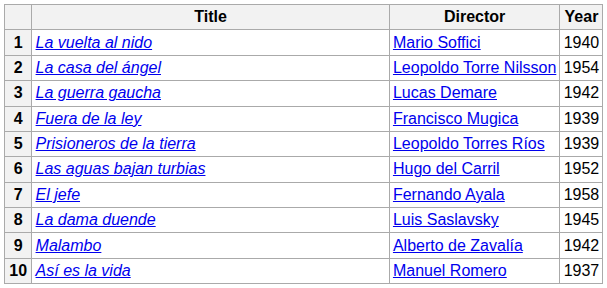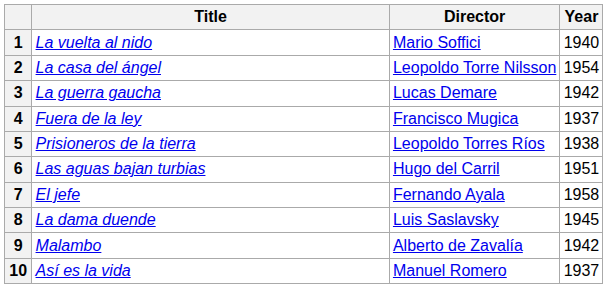 <table class="sortable wikitable" style="background:#ffffff" align="top">
 <tr>
 <th width="20 px"></th>
 <th width="350 px">Title</th>
 <th>Director</th>
 <th>Year</th>
 </tr>
 <tr>
 <th>1</th>
 <td><em><a href='#'>La vuelta al nido</a></em></td>
 <td><a href='#'>Mario Soffici</a></td>
 <td>1940</td>
 </tr>
 <tr>
 <th>2</th>
 <td><em><a href='#'>La casa del ángel</a></em></td>
 <td><a href='#'>Leopoldo Torre Nilsson</a></td>
 <td>1954</td>
 </tr>
 <tr>
 <th>3</th>
 <td><em><a href='#'>La guerra gaucha</a></em></td>
 <td><a href='#'>Lucas Demare</a></td>
 <td>1942</td>
 </tr>
 <tr>
 <th>4</th>
 <td><em><a href='#'>Fuera de la ley</a></em></td>
 <td><a href='#'>Francisco Mugica</a></td>
-<td>1939</td>
+<td>1937</td>
 </tr>
 <tr>
 <th>5</th>
 <td><em><a href='#'>Prisioneros de la tierra</a></em></td>
 <td><a href='#'>Leopoldo Torres Ríos</a></td>
-<td>1939</td>
+<td>1938</td>
 </tr>
 <tr>
 <th>6</th>
 <td><em><a href='#'>Las aguas bajan turbias</a></em></td>
 <td><a href='#'>Hugo del Carril</a></td>
-<td>1952</td>
+<td>1951</td>
 </tr>
 <tr>
 <th>7</th>
 <td><em><a href='#'>El jefe</a></em></td>
 <td><a href='#'>Fernando Ayala</a></td>
 <td>1958</td>
 </tr>
 <tr>
 <th>8</th>
 <td><em><a href='#'>La dama duende</a></em></td>
 <td><a href='#'>Luis Saslavsky</a></td>
 <td>1945</td>
 </tr>
 <tr>
 <th>9</th>
 <td><em><a href='#'>Malambo</a></em></td>
 <td><a href='#'>Alberto de Zavalía</a></td>
 <td>1942</td>
 </tr>
 <tr>
 <th>10</th>
 <td><em><a href='#'>Así es la vida</a></em></td>
 <td><a href='#'>Manuel Romero</a></td>
 <td>1937</td>
 </tr>
 </table>
